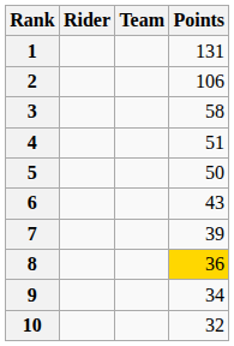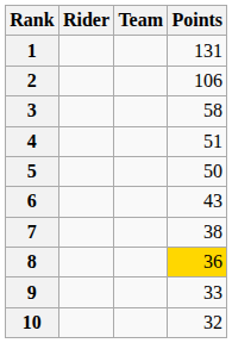 <table class="wikitable">
 <tr>
 <th scope="col">Rank</th>
 <th scope="col">Rider</th>
 <th scope="col">Team</th>
 <th scope="col">Points</th>
 </tr>
 <tr>
 <th scope="row">1</th>
 <td> </td>
 <td></td>
 <td style="text-align:right;">131</td>
 </tr>
 <tr>
 <th scope="row">2</th>
 <td></td>
 <td></td>
 <td style="text-align:right;">106</td>
 </tr>
 <tr>
 <th scope="row">3</th>
 <td> </td>
 <td></td>
 <td style="text-align:right;">58</td>
 </tr>
 <tr>
 <th scope="row">4</th>
 <td></td>
 <td></td>
 <td style="text-align:right;">51</td>
 </tr>
 <tr>
 <th scope="row">5</th>
 <td></td>
 <td></td>
 <td style="text-align:right;">50</td>
 </tr>
 <tr>
 <th scope="row">6</th>
 <td></td>
 <td></td>
 <td style="text-align:right;">43</td>
 </tr>
 <tr>
 <th scope="row">7</th>
 <td></td>
 <td></td>
-<td style="text-align:right;">39</td>
+<td style="text-align:right;">38</td>
 </tr>
 <tr>
 <th scope="row">8</th>
 <td></td>
 <td></td>
 <td style="background: gold; text-align:right;">36</td>
 </tr>
 <tr>
 <th scope="row">9</th>
 <td></td>
 <td></td>
-<td style="text-align:right;">34</td>
+<td style="text-align:right;">33</td>
 </tr>
 <tr>
 <th scope="row">10</th>
 <td></td>
 <td></td>
 <td style="text-align:right;">32</td>
 </tr>
 </table>
